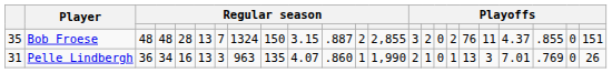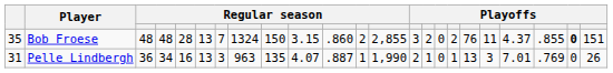 <table class="wikitable plainrowheaders" style="text-align:center;">
 <tr>
 <th scope="col" rowspan="2"></th>
 <th scope="col" rowspan="2">Player</th>
 <th scope=colgroup colspan=11>Regular season</th>
 <th scope=colgroup colspan=10>Playoffs</th>
 </tr>
 <tr>
 <th scope="col"></th>
 <th scope="col"></th>
 <th scope="col"></th>
 <th scope="col"></th>
 <th scope="col"></th>
 <th scope="col"></th>
 <th scope="col"></th>
 <th scope="col"></th>
 <th scope="col"></th>
 <th scope="col"></th>
 <th scope="col"></th>
 <th scope="col"></th>
 <th scope="col"></th>
 <th scope="col"></th>
 <th scope="col"></th>
 <th scope="col"></th>
 <th scope="col"></th>
 <th scope="col"></th>
 <th scope="col"></th>
 <th scope="col"></th>
 <th scope="col"></th>
 </tr>
 <tr>
 <td scope="row">35</td>
 <td align="left"><a href='#'>Bob Froese</a></td>
 <td>48</td>
 <td>48</td>
 <td>28</td>
 <td>13</td>
 <td>7</td>
 <td>1324</td>
 <td>150</td>
 <td>3.15</td>
-<td>.887</td>
+<td>.860</td>
 <td>2</td>
 <td>2,855</td>
 <td>3</td>
 <td>2</td>
 <td>0</td>
 <td>2</td>
 <td>76</td>
 <td>11</td>
 <td>4.37</td>
 <td>.855</td>
-<td>0</td>
+<td><strong>0</strong></td>
 <td>151</td>
 </tr>
 <tr>
 <td scope="row">31</td>
 <td align="left"><a href='#'>Pelle Lindbergh</a></td>
 <td>36</td>
 <td>34</td>
 <td>16</td>
 <td>13</td>
 <td>3</td>
 <td>963</td>
 <td>135</td>
 <td>4.07</td>
-<td>.860</td>
+<td>.887</td>
 <td>1</td>
 <td>1,990</td>
 <td>2</td>
 <td>1</td>
 <td>0</td>
 <td>1</td>
 <td>13</td>
 <td>3</td>
 <td>7.01</td>
 <td>.769</td>
 <td>0</td>
 <td>26</td>
 </tr>
 </table>
